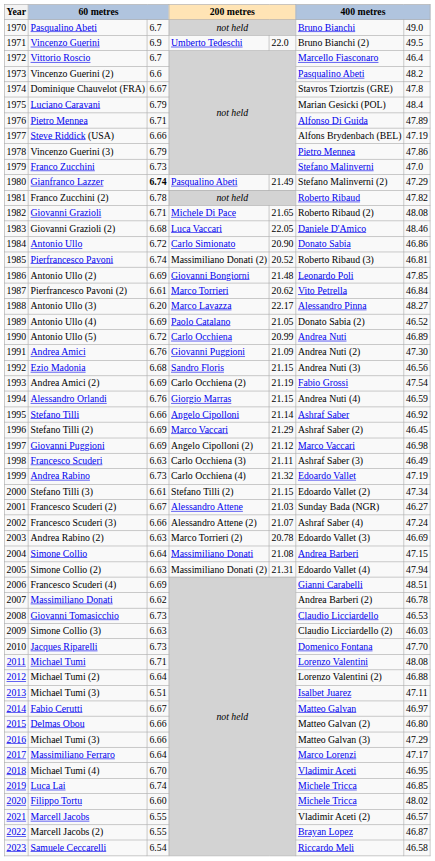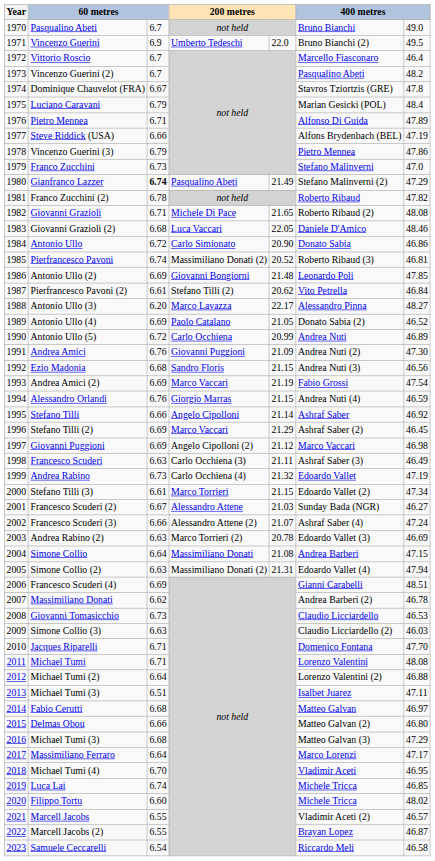 <table class="wikitable">
 <tr>
 <th>Year</th>
 <th colspan=2 style="background:lightsteelblue;">60 metres</th>
 <th colspan=2 style="background:moccasin;">200 metres</th>
 <th colspan=2 style="background:lightsteelblue;">400 metres</th>
 </tr>
 <tr>
 <td align=center>1970</td>
 <td><a href='#'>Pasqualino Abeti</a></td>
 <td>6.7</td>
 <td bgcolor=lightgrey rowspan=1 colspan=2 align=center><em>not held</em></td>
 <td><a href='#'>Bruno Bianchi</a></td>
 <td>49.0</td>
 </tr>
 <tr>
 <td align=center>1971</td>
 <td><a href='#'>Vincenzo Guerini</a></td>
 <td>6.9</td>
 <td><a href='#'>Umberto Tedeschi</a></td>
 <td>22.0</td>
 <td>Bruno Bianchi (2)</td>
 <td>49.5</td>
 </tr>
 <tr>
 <td align=center>1972</td>
 <td><a href='#'>Vittorio Roscio</a></td>
 <td>6.7</td>
 <td bgcolor=lightgrey rowspan=8 colspan=2 align=center><em>not held</em></td>
 <td><a href='#'>Marcello Fiasconaro</a></td>
 <td>46.4</td>
 </tr>
 <tr>
 <td align=center>1973</td>
 <td>Vincenzo Guerini (2)</td>
-<td>6.6</td>
+<td>6.7</td>
 <td><a href='#'>Pasqualino Abeti</a></td>
 <td>48.2</td>
 </tr>
 <tr>
 <td align=center>1974</td>
 <td>Dominique Chauvelot (FRA)</td>
 <td>6.67</td>
 <td>Stavros Tziortzis (GRE)</td>
 <td>47.8</td>
 </tr>
 <tr>
 <td align=center>1975</td>
 <td><a href='#'>Luciano Caravani</a></td>
 <td>6.79</td>
 <td>Marian Gesicki (POL)</td>
 <td>48.4</td>
 </tr>
 <tr>
 <td align=center>1976</td>
 <td><a href='#'>Pietro Mennea</a></td>
 <td>6.71</td>
 <td><a href='#'>Alfonso Di Guida</a></td>
 <td>47.89</td>
 </tr>
 <tr>
 <td align=center>1977</td>
 <td><a href='#'>Steve Riddick</a> (USA)</td>
 <td>6.66</td>
 <td>Alfons Brydenbach (BEL)</td>
 <td>47.19</td>
 </tr>
 <tr>
 <td align=center>1978</td>
 <td>Vincenzo Guerini (3)</td>
 <td>6.79</td>
 <td><a href='#'>Pietro Mennea</a></td>
 <td>47.86</td>
 </tr>
 <tr>
 <td align=center>1979</td>
 <td><a href='#'>Franco Zucchini</a></td>
 <td>6.73</td>
 <td><a href='#'>Stefano Malinverni</a></td>
 <td>47.0</td>
 </tr>
 <tr>
 <td align=center>1980</td>
 <td><a href='#'>Gianfranco Lazzer</a></td>
 <td><strong>6.74</strong></td>
 <td><a href='#'>Pasqualino Abeti</a></td>
 <td>21.49</td>
 <td>Stefano Malinverni (2)</td>
 <td>47.29</td>
 </tr>
 <tr>
 <td align=center>1981</td>
 <td>Franco Zucchini (2)</td>
 <td>6.78</td>
 <td bgcolor=lightgrey colspan=2 align=center><em>not held</em></td>
 <td><a href='#'>Roberto Ribaud</a></td>
 <td>47.82</td>
 </tr>
 <tr>
 <td align=center>1982</td>
 <td><a href='#'>Giovanni Grazioli</a></td>
 <td>6.71</td>
 <td><a href='#'>Michele Di Pace</a></td>
 <td>21.65</td>
 <td>Roberto Ribaud (2)</td>
 <td>48.08</td>
 </tr>
 <tr>
 <td align=center>1983</td>
 <td>Giovanni Grazioli (2)</td>
 <td>6.68</td>
 <td><a href='#'>Luca Vaccari</a></td>
 <td>22.05</td>
 <td><a href='#'>Daniele D'Amico</a></td>
 <td>48.46</td>
 </tr>
 <tr>
 <td align=center>1984</td>
 <td><a href='#'>Antonio Ullo</a></td>
 <td>6.72</td>
 <td><a href='#'>Carlo Simionato</a></td>
 <td>20.90</td>
 <td><a href='#'>Donato Sabia</a></td>
 <td>46.86</td>
 </tr>
 <tr>
 <td align=center>1985</td>
 <td><a href='#'>Pierfrancesco Pavoni</a></td>
 <td>6.74</td>
 <td>Massimiliano Donati (2)</td>
 <td>20.52</td>
 <td>Roberto Ribaud (3)</td>
 <td>46.81</td>
 </tr>
 <tr>
 <td align=center>1986</td>
 <td>Antonio Ullo (2)</td>
 <td>6.69</td>
 <td><a href='#'>Giovanni Bongiorni</a></td>
 <td>21.48</td>
 <td><a href='#'>Leonardo Poli</a></td>
 <td>47.85</td>
 </tr>
 <tr>
 <td align=center>1987</td>
 <td>Pierfrancesco Pavoni (2)</td>
 <td>6.61</td>
-<td><a href='#'>Marco Torrieri</a></td>
+<td>Stefano Tilli (2)</td>
 <td>20.62</td>
 <td><a href='#'>Vito Petrella</a></td>
 <td>46.84</td>
 </tr>
 <tr>
 <td align=center>1988</td>
 <td>Antonio Ullo (3)</td>
 <td>6.20 </td>
 <td><a href='#'>Marco Lavazza</a></td>
 <td>22.17</td>
 <td><a href='#'>Alessandro Pinna</a></td>
 <td>48.27</td>
 </tr>
 <tr>
 <td align=center>1989</td>
 <td>Antonio Ullo (4)</td>
 <td>6.69</td>
 <td><a href='#'>Paolo Catalano</a></td>
 <td>21.05</td>
 <td>Donato Sabia (2)</td>
 <td>46.52</td>
 </tr>
 <tr>
 <td align=center>1990</td>
 <td>Antonio Ullo (5)</td>
 <td>6.72</td>
 <td><a href='#'>Carlo Occhiena</a></td>
 <td>20.99</td>
 <td><a href='#'>Andrea Nuti</a></td>
 <td>46.89</td>
 </tr>
 <tr>
 <td align=center>1991</td>
 <td><a href='#'>Andrea Amici</a></td>
 <td>6.76</td>
 <td><a href='#'>Giovanni Puggioni</a></td>
 <td>21.09</td>
 <td>Andrea Nuti (2)</td>
 <td>47.30</td>
 </tr>
 <tr>
 <td align=center>1992</td>
 <td><a href='#'>Ezio Madonia</a></td>
 <td>6.68</td>
 <td><a href='#'>Sandro Floris</a></td>
 <td>21.15</td>
 <td>Andrea Nuti (3)</td>
 <td>46.56</td>
 </tr>
 <tr>
 <td align=center>1993</td>
 <td>Andrea Amici (2)</td>
 <td>6.69</td>
-<td>Carlo Occhiena (2)</td>
+<td><a href='#'>Marco Vaccari</a></td>
 <td>21.19</td>
 <td><a href='#'>Fabio Grossi</a></td>
 <td>47.54</td>
 </tr>
 <tr>
 <td align=center>1994</td>
 <td><a href='#'>Alessandro Orlandi</a></td>
 <td>6.76</td>
 <td><a href='#'>Giorgio Marras</a></td>
 <td>21.15</td>
 <td>Andrea Nuti (4)</td>
 <td>46.59</td>
 </tr>
 <tr>
 <td align=center>1995</td>
 <td><a href='#'>Stefano Tilli</a></td>
 <td>6.66</td>
 <td><a href='#'>Angelo Cipolloni</a></td>
 <td>21.14</td>
 <td><a href='#'>Ashraf Saber</a></td>
 <td>46.92</td>
 </tr>
 <tr>
 <td align=center>1996</td>
 <td>Stefano Tilli (2)</td>
 <td>6.69</td>
 <td><a href='#'>Marco Vaccari</a></td>
 <td>21.29</td>
 <td>Ashraf Saber (2)</td>
 <td>46.45</td>
 </tr>
 <tr>
 <td align=center>1997</td>
 <td><a href='#'>Giovanni Puggioni</a></td>
 <td>6.69</td>
 <td>Angelo Cipolloni (2)</td>
 <td>21.12</td>
 <td><a href='#'>Marco Vaccari</a></td>
 <td>46.98</td>
 </tr>
 <tr>
 <td align=center>1998</td>
 <td><a href='#'>Francesco Scuderi</a></td>
 <td>6.63</td>
 <td>Carlo Occhiena (3)</td>
 <td>21.11</td>
 <td>Ashraf Saber (3)</td>
 <td>46.49</td>
 </tr>
 <tr>
 <td align=center>1999</td>
 <td><a href='#'>Andrea Rabino</a></td>
 <td>6.73</td>
 <td>Carlo Occhiena (4)</td>
 <td>21.32</td>
 <td><a href='#'>Edoardo Vallet</a></td>
 <td>47.19</td>
 </tr>
 <tr>
 <td align=center>2000</td>
 <td>Stefano Tilli (3)</td>
 <td>6.61</td>
-<td>Stefano Tilli (2)</td>
+<td><a href='#'>Marco Torrieri</a></td>
 <td>21.15</td>
 <td>Edoardo Vallet (2)</td>
 <td>47.34</td>
 </tr>
 <tr>
 <td align=center>2001</td>
 <td>Francesco Scuderi (2)</td>
 <td>6.67</td>
 <td><a href='#'>Alessandro Attene</a></td>
 <td>21.03</td>
 <td>Sunday Bada (NGR)</td>
 <td>46.27</td>
 </tr>
 <tr>
 <td align=center>2002</td>
 <td>Francesco Scuderi (3)</td>
 <td>6.66</td>
 <td>Alessandro Attene (2)</td>
 <td>21.07</td>
 <td>Ashraf Saber (4)</td>
 <td>47.24</td>
 </tr>
 <tr>
 <td align=center>2003</td>
 <td>Andrea Rabino (2)</td>
 <td>6.63</td>
 <td>Marco Torrieri (2)</td>
 <td>20.78</td>
 <td>Edoardo Vallet (3)</td>
 <td>46.69</td>
 </tr>
 <tr>
 <td align=center>2004</td>
 <td><a href='#'>Simone Collio</a></td>
 <td>6.64</td>
 <td><a href='#'>Massimiliano Donati</a></td>
 <td>21.08</td>
 <td><a href='#'>Andrea Barberi</a></td>
 <td>47.15</td>
 </tr>
 <tr>
 <td align=center>2005</td>
 <td>Simone Collio (2)</td>
 <td>6.63</td>
 <td>Massimiliano Donati (2)</td>
 <td>21.31</td>
 <td>Edoardo Vallet (4)</td>
 <td>47.94</td>
 </tr>
 <tr>
 <td align=center>2006</td>
 <td>Francesco Scuderi (4)</td>
 <td>6.69</td>
 <td bgcolor=lightgrey rowspan=18 colspan=2 align=center><em>not held</em></td>
 <td><a href='#'>Gianni Carabelli</a></td>
 <td>48.51</td>
 </tr>
 <tr>
 <td align=center>2007</td>
 <td><a href='#'>Massimiliano Donati</a></td>
 <td>6.62</td>
 <td>Andrea Barberi (2)</td>
 <td>46.78</td>
 </tr>
 <tr>
 <td align=center>2008</td>
 <td><a href='#'>Giovanni Tomasicchio</a></td>
 <td>6.73</td>
 <td><a href='#'>Claudio Licciardello</a></td>
 <td>46.53</td>
 </tr>
 <tr>
 <td align=center>2009</td>
 <td>Simone Collio (3)</td>
 <td>6.63</td>
 <td>Claudio Licciardello (2)</td>
 <td>46.03</td>
 </tr>
 <tr>
 <td align=center>2010</td>
 <td><a href='#'>Jacques Riparelli</a></td>
-<td>6.73</td>
+<td>6.71</td>
 <td><a href='#'>Domenico Fontana</a></td>
 <td>47.70</td>
 </tr>
 <tr>
 <td align=center><a href='#'>2011</a></td>
 <td><a href='#'>Michael Tumi</a></td>
 <td>6.71</td>
 <td><a href='#'>Lorenzo Valentini</a></td>
 <td>48.08</td>
 </tr>
 <tr>
 <td align=center><a href='#'>2012</a></td>
 <td>Michael Tumi (2)</td>
 <td>6.64</td>
 <td>Lorenzo Valentini (2)</td>
 <td>46.88</td>
 </tr>
 <tr>
 <td align=center><a href='#'>2013</a></td>
 <td>Michael Tumi (3)</td>
 <td>6.51 </td>
 <td><a href='#'>Isalbet Juarez</a></td>
 <td>47.11</td>
 </tr>
 <tr>
 <td align=center><a href='#'>2014</a></td>
 <td><a href='#'>Fabio Cerutti</a></td>
-<td>6.67</td>
+<td>6.68</td>
 <td><a href='#'>Matteo Galvan</a></td>
 <td>46.97</td>
 </tr>
 <tr>
 <td align=center><a href='#'>2015</a></td>
 <td><a href='#'>Delmas Obou</a></td>
 <td>6.66</td>
 <td>Matteo Galvan (2)</td>
 <td>46.80</td>
 </tr>
 <tr>
 <td align=center><a href='#'>2016</a></td>
 <td>Michael Tumi (3)</td>
-<td>6.66</td>
+<td>6.68</td>
 <td>Matteo Galvan (3)</td>
 <td>47.29</td>
 </tr>
 <tr>
 <td align=center><a href='#'>2017</a></td>
 <td><a href='#'>Massimiliano Ferraro</a></td>
 <td>6.64</td>
 <td><a href='#'>Marco Lorenzi</a></td>
 <td>47.17</td>
 </tr>
 <tr>
 <td align=center><a href='#'>2018</a></td>
 <td>Michael Tumi (4)</td>
 <td>6.70</td>
 <td><a href='#'>Vladimir Aceti</a></td>
 <td>46.95</td>
 </tr>
 <tr>
 <td align=center><a href='#'>2019</a></td>
 <td><a href='#'>Luca Lai</a></td>
 <td>6.74</td>
 <td><a href='#'>Michele Tricca</a></td>
 <td>46.85</td>
 </tr>
 <tr>
 <td align=center><a href='#'>2020</a></td>
 <td><a href='#'>Filippo Tortu</a></td>
 <td>6.60</td>
 <td><a href='#'>Michele Tricca</a></td>
 <td>48.02</td>
 </tr>
 <tr>
 <td align=center><a href='#'>2021</a></td>
 <td><a href='#'>Marcell Jacobs</a></td>
 <td>6.55</td>
 <td>Vladimir Aceti (2)</td>
 <td>46.57</td>
 </tr>
 <tr>
 <td align=center><a href='#'>2022</a></td>
 <td>Marcell Jacobs (2)</td>
 <td>6.55</td>
 <td><a href='#'>Brayan Lopez</a></td>
 <td>46.87</td>
 </tr>
 <tr>
 <td align=center><a href='#'>2023</a></td>
 <td><a href='#'>Samuele Ceccarelli</a></td>
 <td>6.54</td>
 <td><a href='#'>Riccardo Meli</a></td>
 <td>46.58</td>
 </tr>
 </table>
